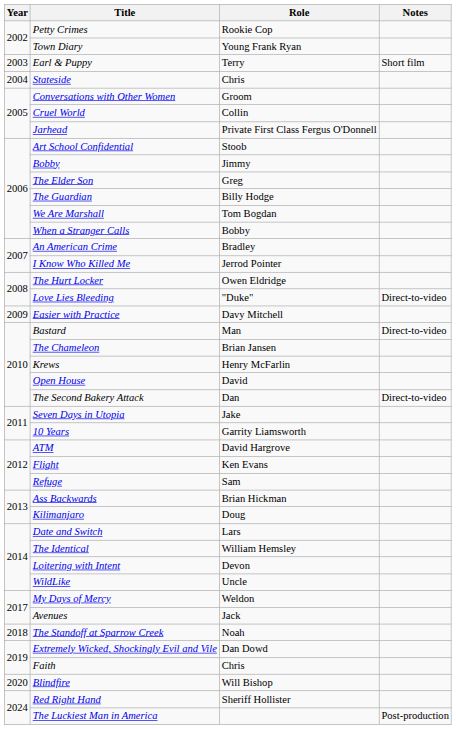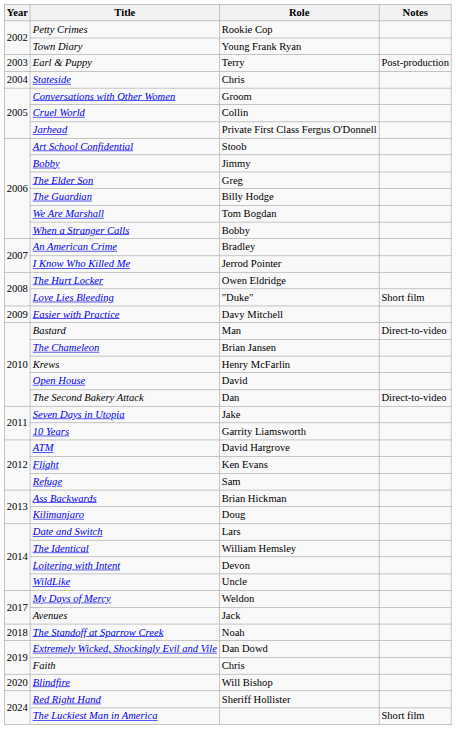 <table class="wikitable sortable">
 <tr>
 <th>Year</th>
 <th>Title</th>
 <th>Role</th>
 <th class="unsortable">Notes</th>
 </tr>
 <tr>
 <td rowspan="2">2002</td>
 <td><em>Petty Crimes</em></td>
 <td>Rookie Cop</td>
 <td></td>
 </tr>
 <tr>
 <td><em>Town Diary</em></td>
 <td>Young Frank Ryan</td>
 <td></td>
 </tr>
 <tr>
 <td>2003</td>
 <td><em>Earl & Puppy</em></td>
 <td>Terry</td>
-<td>Short film</td>
+<td>Post-production</td>
 </tr>
 <tr>
 <td>2004</td>
 <td><em><a href='#'>Stateside</a></em></td>
 <td>Chris</td>
 <td></td>
 </tr>
 <tr>
 <td rowspan="3">2005</td>
 <td><em><a href='#'>Conversations with Other Women</a></em></td>
 <td>Groom</td>
 <td></td>
 </tr>
 <tr>
 <td><em><a href='#'>Cruel World</a></em></td>
 <td>Collin</td>
 <td></td>
 </tr>
 <tr>
 <td><em><a href='#'>Jarhead</a></em></td>
 <td>Private First Class Fergus O'Donnell</td>
 <td></td>
 </tr>
 <tr>
 <td rowspan="6">2006</td>
 <td><em><a href='#'>Art School Confidential</a></em></td>
 <td>Stoob</td>
 <td></td>
 </tr>
 <tr>
 <td><em><a href='#'>Bobby</a></em></td>
 <td>Jimmy</td>
 <td></td>
 </tr>
 <tr>
 <td data-sort-value="Elder Son, The"><em><a href='#'>The Elder Son</a></em></td>
 <td>Greg</td>
 <td></td>
 </tr>
 <tr>
 <td data-sort-value="Guardian, The"><em><a href='#'>The Guardian</a></em></td>
 <td>Billy Hodge</td>
 <td></td>
 </tr>
 <tr>
 <td><em><a href='#'>We Are Marshall</a></em></td>
 <td>Tom Bogdan</td>
 <td></td>
 </tr>
 <tr>
 <td><em><a href='#'>When a Stranger Calls</a></em></td>
 <td>Bobby</td>
 <td></td>
 </tr>
 <tr>
 <td rowspan="2">2007</td>
 <td data-sort-value="American Crime, An"><em><a href='#'>An American Crime</a></em></td>
 <td>Bradley</td>
 <td></td>
 </tr>
 <tr>
 <td><em><a href='#'>I Know Who Killed Me</a></em></td>
 <td>Jerrod Pointer</td>
 <td></td>
 </tr>
 <tr>
 <td rowspan="2">2008</td>
 <td data-sort-value="Hurt Locker, The"><em><a href='#'>The Hurt Locker</a></em></td>
 <td>Owen Eldridge</td>
 <td></td>
 </tr>
 <tr>
 <td><em><a href='#'>Love Lies Bleeding</a></em></td>
 <td>"Duke"</td>
-<td>Direct-to-video</td>
+<td>Short film</td>
 </tr>
 <tr>
 <td>2009</td>
 <td><em><a href='#'>Easier with Practice</a></em></td>
 <td>Davy Mitchell</td>
 <td></td>
 </tr>
 <tr>
 <td rowspan="5">2010</td>
 <td><em>Bastard</em></td>
 <td>Man</td>
 <td>Direct-to-video</td>
 </tr>
 <tr>
 <td data-sort-value="Chameleon, The"><em><a href='#'>The Chameleon</a></em></td>
 <td>Brian Jansen</td>
 <td></td>
 </tr>
 <tr>
 <td><em>Krews</em></td>
 <td>Henry McFarlin</td>
 <td></td>
 </tr>
 <tr>
 <td><em><a href='#'>Open House</a></em></td>
 <td>David</td>
 <td></td>
 </tr>
 <tr>
 <td data-sort-value="Second Bakery Attack, The"><em>The Second Bakery Attack</em></td>
 <td>Dan</td>
 <td>Direct-to-video</td>
 </tr>
 <tr>
 <td rowspan="2">2011</td>
 <td><em><a href='#'>Seven Days in Utopia</a></em></td>
 <td>Jake</td>
 <td></td>
 </tr>
 <tr>
 <td data-sort-value="Ten Years"><em><a href='#'>10 Years</a></em></td>
 <td>Garrity Liamsworth</td>
 <td></td>
 </tr>
 <tr>
 <td rowspan="3">2012</td>
 <td><em><a href='#'>ATM</a></em></td>
 <td>David Hargrove</td>
 <td></td>
 </tr>
 <tr>
 <td><em><a href='#'>Flight</a></em></td>
 <td>Ken Evans</td>
 <td></td>
 </tr>
 <tr>
 <td><em><a href='#'>Refuge</a></em></td>
 <td>Sam</td>
 <td></td>
 </tr>
 <tr>
 <td rowspan="2">2013</td>
 <td><em><a href='#'>Ass Backwards</a></em></td>
 <td>Brian Hickman</td>
 <td></td>
 </tr>
 <tr>
 <td><em><a href='#'>Kilimanjaro</a></em></td>
 <td>Doug</td>
 <td></td>
 </tr>
 <tr>
 <td rowspan="4">2014</td>
 <td><em><a href='#'>Date and Switch</a></em></td>
 <td>Lars</td>
 <td></td>
 </tr>
 <tr>
 <td data-sort-value="Identical, The"><em><a href='#'>The Identical</a></em></td>
 <td>William Hemsley</td>
 <td></td>
 </tr>
 <tr>
 <td><em><a href='#'>Loitering with Intent</a></em></td>
 <td>Devon</td>
 <td></td>
 </tr>
 <tr>
 <td><em><a href='#'>WildLike</a></em></td>
 <td>Uncle</td>
 <td></td>
 </tr>
 <tr>
 <td rowspan="2">2017</td>
 <td><em><a href='#'>My Days of Mercy</a></em></td>
 <td>Weldon</td>
 <td></td>
 </tr>
 <tr>
 <td><em>Avenues</em></td>
 <td>Jack</td>
 <td></td>
 </tr>
 <tr>
 <td>2018</td>
 <td data-sort-value="Standoff at Sparrow Creek, The"><em><a href='#'>The Standoff at Sparrow Creek</a></em></td>
 <td>Noah</td>
 <td></td>
 </tr>
 <tr>
 <td rowspan="2">2019</td>
 <td><em><a href='#'>Extremely Wicked, Shockingly Evil and Vile</a></em></td>
 <td>Dan Dowd</td>
 <td></td>
 </tr>
 <tr>
 <td><em>Faith</em></td>
 <td>Chris</td>
 <td></td>
 </tr>
 <tr>
 <td>2020</td>
 <td><em><a href='#'>Blindfire</a></em></td>
 <td>Will Bishop</td>
 <td></td>
 </tr>
 <tr>
 <td rowspan="2">2024</td>
 <td><em><a href='#'>Red Right Hand</a></em></td>
 <td>Sheriff Hollister</td>
 <td></td>
 </tr>
 <tr>
 <td><em><a href='#'>The Luckiest Man in America</a></em></td>
 <td></td>
-<td>Post-production</td>
+<td>Short film</td>
 </tr>
 </table>
